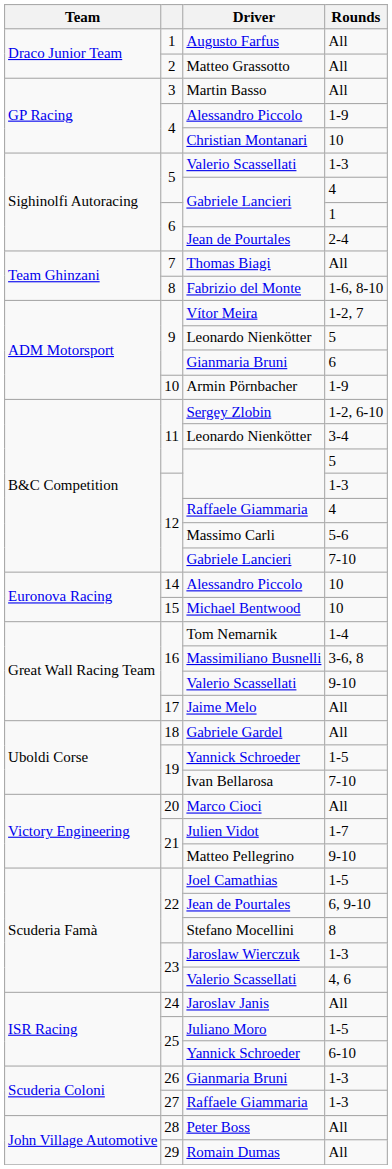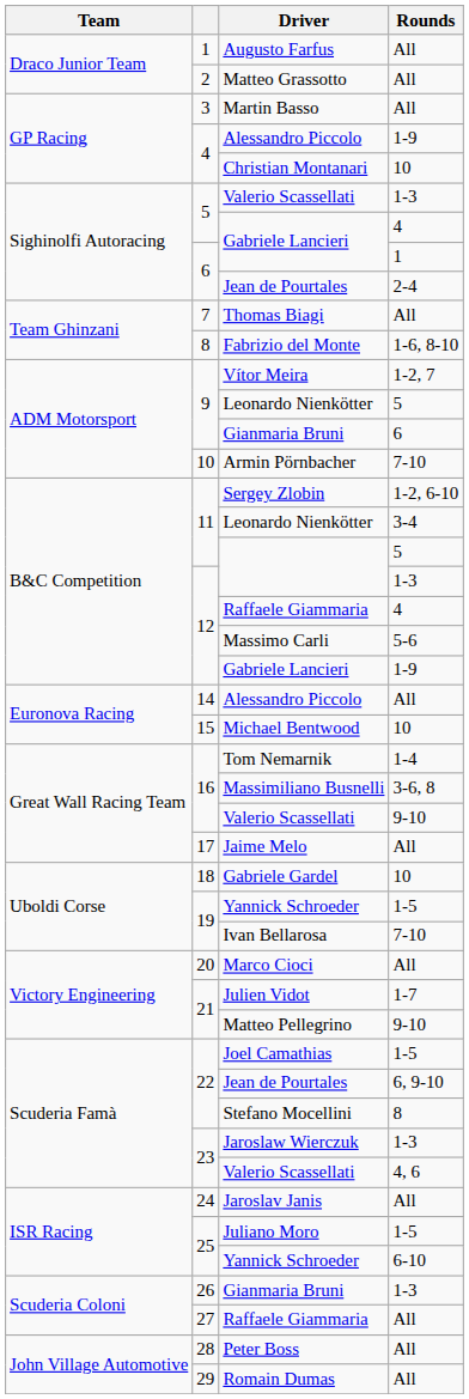 <table class="wikitable" style="font-size:85%">
 <tr>
 <th>Team</th>
 <th></th>
 <th>Driver</th>
 <th>Rounds</th>
 </tr>
 <tr>
 <td rowspan=2> <a href='#'>Draco Junior Team</a></td>
 <td align=center>1</td>
 <td> <a href='#'>Augusto Farfus</a></td>
 <td>All</td>
 </tr>
 <tr>
 <td align=center>2</td>
 <td> Matteo Grassotto</td>
 <td>All</td>
 </tr>
 <tr>
 <td rowspan=3> <a href='#'>GP Racing</a></td>
 <td align=center>3</td>
 <td> Martin Basso</td>
 <td>All</td>
 </tr>
 <tr>
 <td rowspan=2 align=center>4</td>
 <td> <a href='#'>Alessandro Piccolo</a></td>
 <td>1-9</td>
 </tr>
 <tr>
 <td> <a href='#'>Christian Montanari</a></td>
 <td>10</td>
 </tr>
 <tr>
 <td rowspan=4> Sighinolfi Autoracing</td>
 <td rowspan=2 align=center>5</td>
 <td> <a href='#'>Valerio Scassellati</a></td>
 <td>1-3</td>
 </tr>
 <tr>
 <td rowspan=2> <a href='#'>Gabriele Lancieri</a></td>
 <td>4</td>
 </tr>
 <tr>
 <td rowspan=2 align=center>6</td>
 <td>1</td>
 </tr>
 <tr>
 <td> <a href='#'>Jean de Pourtales</a></td>
 <td>2-4</td>
 </tr>
 <tr>
 <td rowspan=2> <a href='#'>Team Ghinzani</a></td>
 <td align=center>7</td>
 <td> <a href='#'>Thomas Biagi</a></td>
 <td>All</td>
 </tr>
 <tr>
 <td align=center>8</td>
 <td> <a href='#'>Fabrizio del Monte</a></td>
 <td>1-6, 8-10</td>
 </tr>
 <tr>
 <td rowspan=4> <a href='#'>ADM Motorsport</a></td>
 <td rowspan=3 align=center>9</td>
 <td> <a href='#'>Vítor Meira</a></td>
 <td>1-2, 7</td>
 </tr>
 <tr>
 <td> Leonardo Nienkötter</td>
 <td>5</td>
 </tr>
 <tr>
 <td> <a href='#'>Gianmaria Bruni</a></td>
 <td>6</td>
 </tr>
 <tr>
 <td align=center>10</td>
 <td> Armin Pörnbacher</td>
-<td>1-9</td>
+<td>7-10</td>
 </tr>
 <tr>
 <td rowspan=7> B&C Competition</td>
 <td rowspan=3 align=center>11</td>
 <td> <a href='#'>Sergey Zlobin</a></td>
 <td>1-2, 6-10</td>
 </tr>
 <tr>
 <td> Leonardo Nienkötter</td>
 <td>3-4</td>
 </tr>
 <tr>
 <td rowspan=2> </td>
 <td>5</td>
 </tr>
 <tr>
 <td rowspan=4 align=center>12</td>
 <td>1-3</td>
 </tr>
 <tr>
 <td> <a href='#'>Raffaele Giammaria</a></td>
 <td>4</td>
 </tr>
 <tr>
 <td> Massimo Carli</td>
 <td>5-6</td>
 </tr>
 <tr>
 <td> <a href='#'>Gabriele Lancieri</a></td>
-<td>7-10</td>
+<td>1-9</td>
 </tr>
 <tr>
 <td rowspan=2> <a href='#'>Euronova Racing</a></td>
 <td align=center>14</td>
 <td> <a href='#'>Alessandro Piccolo</a></td>
-<td>10</td>
+<td>All</td>
 </tr>
 <tr>
 <td align=center>15</td>
 <td> <a href='#'>Michael Bentwood</a></td>
 <td>10</td>
 </tr>
 <tr>
 <td rowspan=4 nowrap> Great Wall Racing Team</td>
 <td rowspan=3 align=center>16</td>
 <td> Tom Nemarnik</td>
 <td>1-4</td>
 </tr>
 <tr>
 <td nowrap> <a href='#'>Massimiliano Busnelli</a></td>
 <td>3-6, 8</td>
 </tr>
 <tr>
 <td> <a href='#'>Valerio Scassellati</a></td>
 <td>9-10</td>
 </tr>
 <tr>
 <td align=center>17</td>
 <td> <a href='#'>Jaime Melo</a></td>
 <td>All</td>
 </tr>
 <tr>
 <td rowspan=3> Uboldi Corse</td>
 <td align=center>18</td>
 <td> <a href='#'>Gabriele Gardel</a></td>
-<td>All</td>
+<td>10</td>
 </tr>
 <tr>
 <td rowspan=2 align=center>19</td>
 <td> <a href='#'>Yannick Schroeder</a></td>
 <td>1-5</td>
 </tr>
 <tr>
 <td> Ivan Bellarosa</td>
 <td>7-10</td>
 </tr>
 <tr>
 <td rowspan=3> <a href='#'>Victory Engineering</a></td>
 <td align=center>20</td>
 <td> <a href='#'>Marco Cioci</a></td>
 <td>All</td>
 </tr>
 <tr>
 <td rowspan=2 align=center>21</td>
 <td> <a href='#'>Julien Vidot</a></td>
 <td>1-7</td>
 </tr>
 <tr>
 <td> Matteo Pellegrino</td>
 <td>9-10</td>
 </tr>
 <tr>
 <td rowspan=5> Scuderia Famà</td>
 <td rowspan=3 align=center>22</td>
 <td> <a href='#'>Joel Camathias</a></td>
 <td>1-5</td>
 </tr>
 <tr>
 <td> <a href='#'>Jean de Pourtales</a></td>
 <td>6, 9-10</td>
 </tr>
 <tr>
 <td> Stefano Mocellini</td>
 <td>8</td>
 </tr>
 <tr>
 <td rowspan=2 align=center>23</td>
 <td> <a href='#'>Jaroslaw Wierczuk</a></td>
 <td>1-3</td>
 </tr>
 <tr>
 <td> <a href='#'>Valerio Scassellati</a></td>
 <td>4, 6</td>
 </tr>
 <tr>
 <td rowspan=3> <a href='#'>ISR Racing</a></td>
 <td align=center>24</td>
 <td> <a href='#'>Jaroslav Janis</a></td>
 <td>All</td>
 </tr>
 <tr>
 <td rowspan=2 align=center>25</td>
 <td> <a href='#'>Juliano Moro</a></td>
 <td>1-5</td>
 </tr>
 <tr>
 <td> <a href='#'>Yannick Schroeder</a></td>
 <td>6-10</td>
 </tr>
 <tr>
 <td rowspan=2> <a href='#'>Scuderia Coloni</a></td>
 <td align=center>26</td>
 <td> <a href='#'>Gianmaria Bruni</a></td>
 <td>1-3</td>
 </tr>
 <tr>
 <td align=center>27</td>
 <td> <a href='#'>Raffaele Giammaria</a></td>
-<td>1-3</td>
+<td>All</td>
 </tr>
 <tr>
 <td rowspan=2> <a href='#'>John Village Automotive</a></td>
 <td align=center>28</td>
 <td> <a href='#'>Peter Boss</a></td>
 <td>All</td>
 </tr>
 <tr>
 <td align=center>29</td>
 <td> <a href='#'>Romain Dumas</a></td>
 <td>All</td>
 </tr>
 <tr>
 </tr>
 </table>
